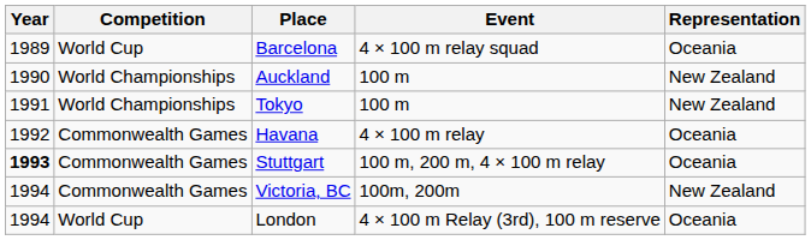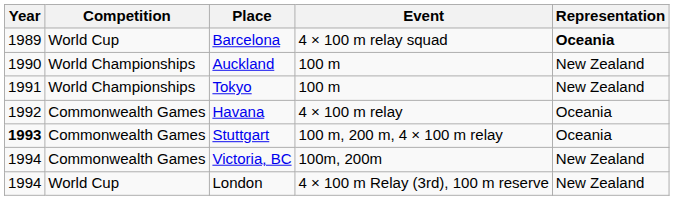 <table class="wikitable">
 <tr>
 <th>Year</th>
 <th>Competition</th>
 <th>Place</th>
 <th>Event</th>
 <th>Representation</th>
 </tr>
 <tr>
 <td>1989</td>
 <td>World Cup</td>
 <td><a href='#'>Barcelona</a></td>
 <td>4 × 100 m relay squad</td>
-<td>Oceania</td>
+<td><strong>Oceania</strong></td>
 </tr>
 <tr>
 <td>1990</td>
 <td>World Championships</td>
 <td><a href='#'>Auckland</a></td>
 <td>100 m</td>
 <td>New Zealand</td>
 </tr>
 <tr>
 <td>1991</td>
 <td>World Championships</td>
 <td><a href='#'>Tokyo</a></td>
 <td>100 m</td>
 <td>New Zealand</td>
 </tr>
 <tr>
 <td>1992</td>
 <td>Commonwealth Games</td>
 <td><a href='#'>Havana</a></td>
 <td>4 × 100 m relay</td>
 <td>Oceania</td>
 </tr>
 <tr>
 <td><strong>1993</strong></td>
 <td>Commonwealth Games</td>
 <td><a href='#'>Stuttgart</a></td>
 <td>100 m, 200 m, 4 × 100 m relay</td>
 <td>Oceania</td>
 </tr>
 <tr>
 <td>1994</td>
 <td>Commonwealth Games</td>
 <td><a href='#'>Victoria, BC</a></td>
 <td>100m, 200m</td>
 <td>New Zealand</td>
 </tr>
 <tr>
 <td>1994</td>
 <td>World Cup</td>
 <td>London</td>
 <td>4 × 100 m Relay (3rd), 100 m reserve</td>
-<td>Oceania</td>
+<td>New Zealand</td>
 </tr>
 </table>
